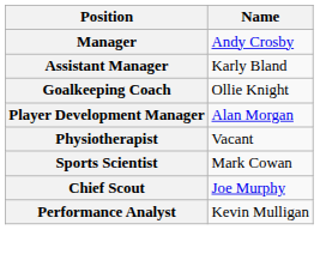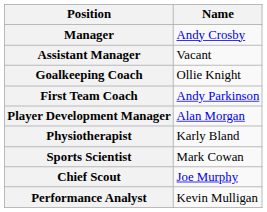 <table class="wikitable plainrowheaders">
 <tr>
 <th scope="col">Position</th>
 <th scope="col">Name</th>
 </tr>
 <tr>
 <th scope="row">Manager</th>
 <td><a href='#'>Andy Crosby</a></td>
 </tr>
 <tr>
 <th scope="row">Assistant Manager</th>
-<td>Karly Bland</td>
+<td>Vacant</td>
 </tr>
 <tr>
 <th scope="row">Goalkeeping Coach</th>
 <td>Ollie Knight</td>
+</tr>
+<tr>
+<th scope="row">First Team Coach</th>
+<td><a href='#'>Andy Parkinson</a></td>
 </tr>
 <tr>
 <th scope="row">Player Development Manager</th>
 <td><a href='#'>Alan Morgan</a></td>
 </tr>
 <tr>
 <th scope="row">Physiotherapist</th>
-<td>Vacant</td>
+<td>Karly Bland</td>
 </tr>
 <tr>
 <th scope="row">Sports Scientist</th>
 <td>Mark Cowan</td>
 </tr>
 <tr>
 <th scope="row">Chief Scout</th>
 <td><a href='#'>Joe Murphy</a></td>
 </tr>
 <tr>
 <th scope="row">Performance Analyst</th>
 <td>Kevin Mulligan</td>
 </tr>
 </table>
